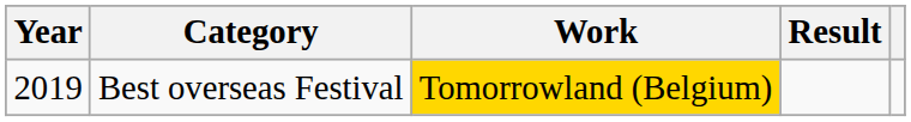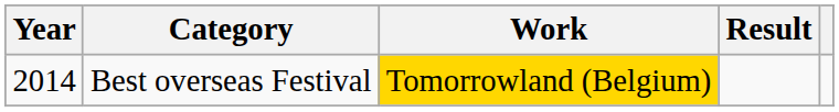 <table class="wikitable">
 <tr>
 <th>Year</th>
 <th>Category</th>
 <th>Work</th>
 <th>Result</th>
 <th></th>
 </tr>
 <tr>
-<td>2019</td>
+<td>2014</td>
 <td>Best overseas Festival</td>
 <td style="background: gold;">Tomorrowland (Belgium)</td>
 <td></td>
 <td></td>
 </tr>
 </table>
